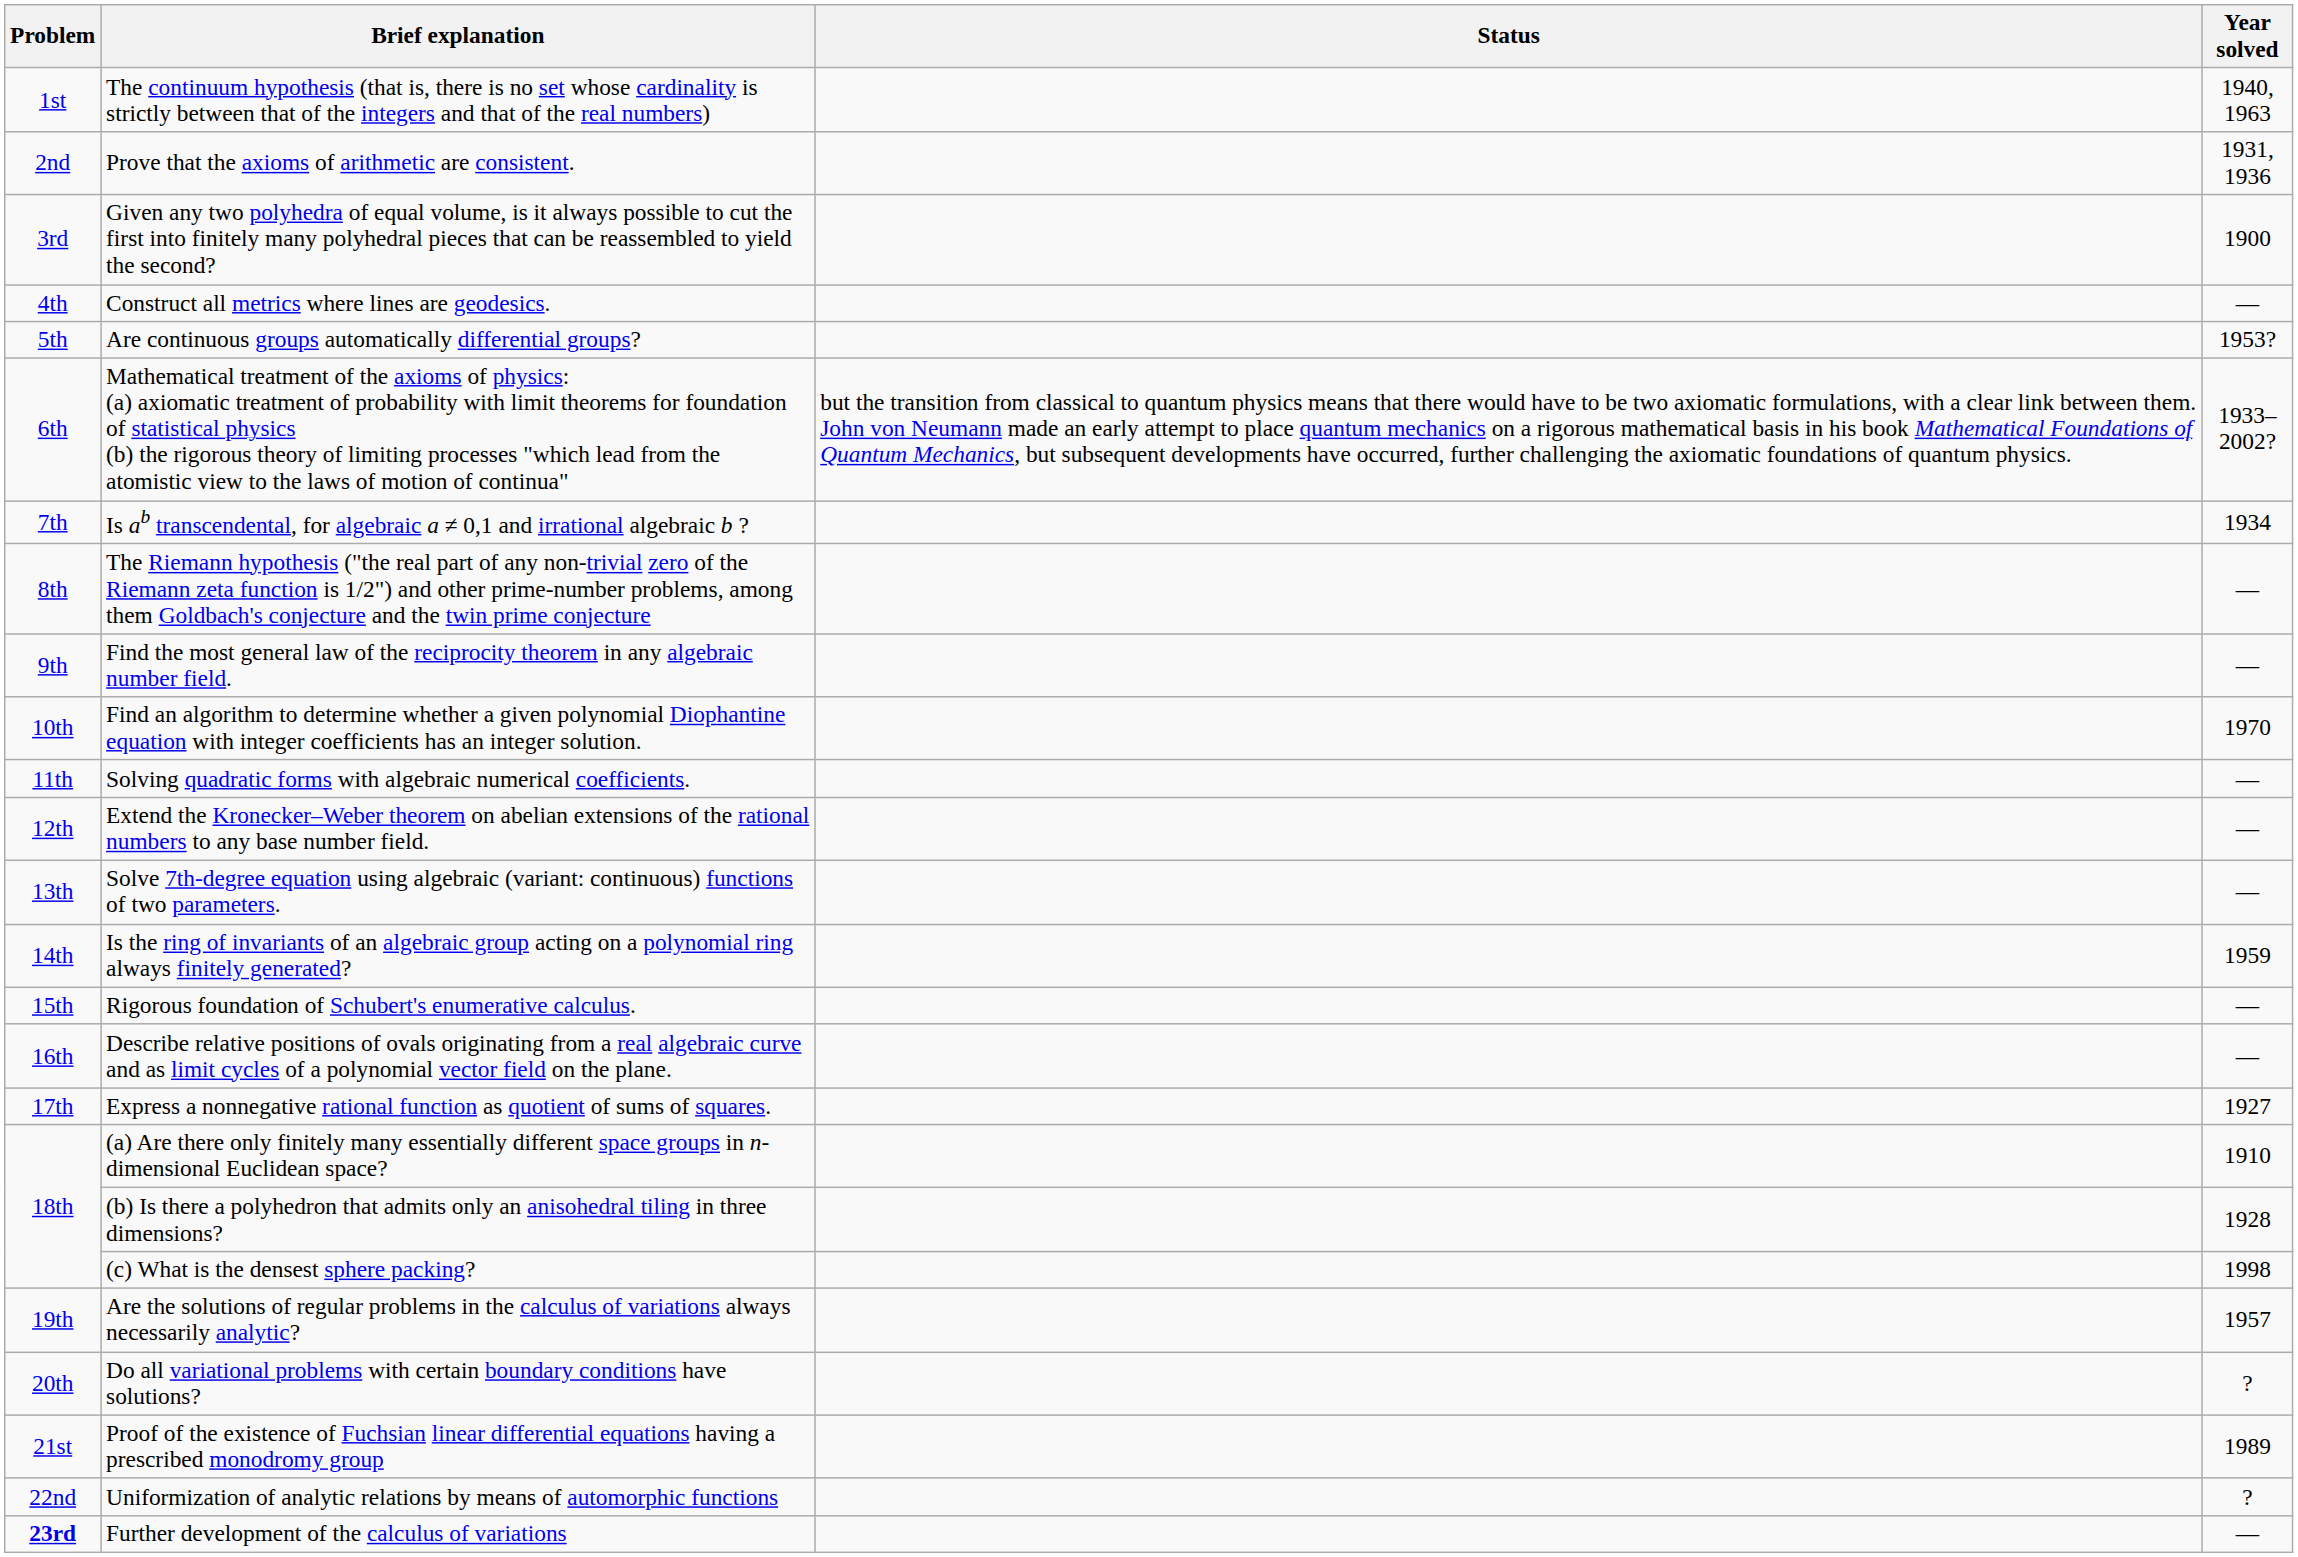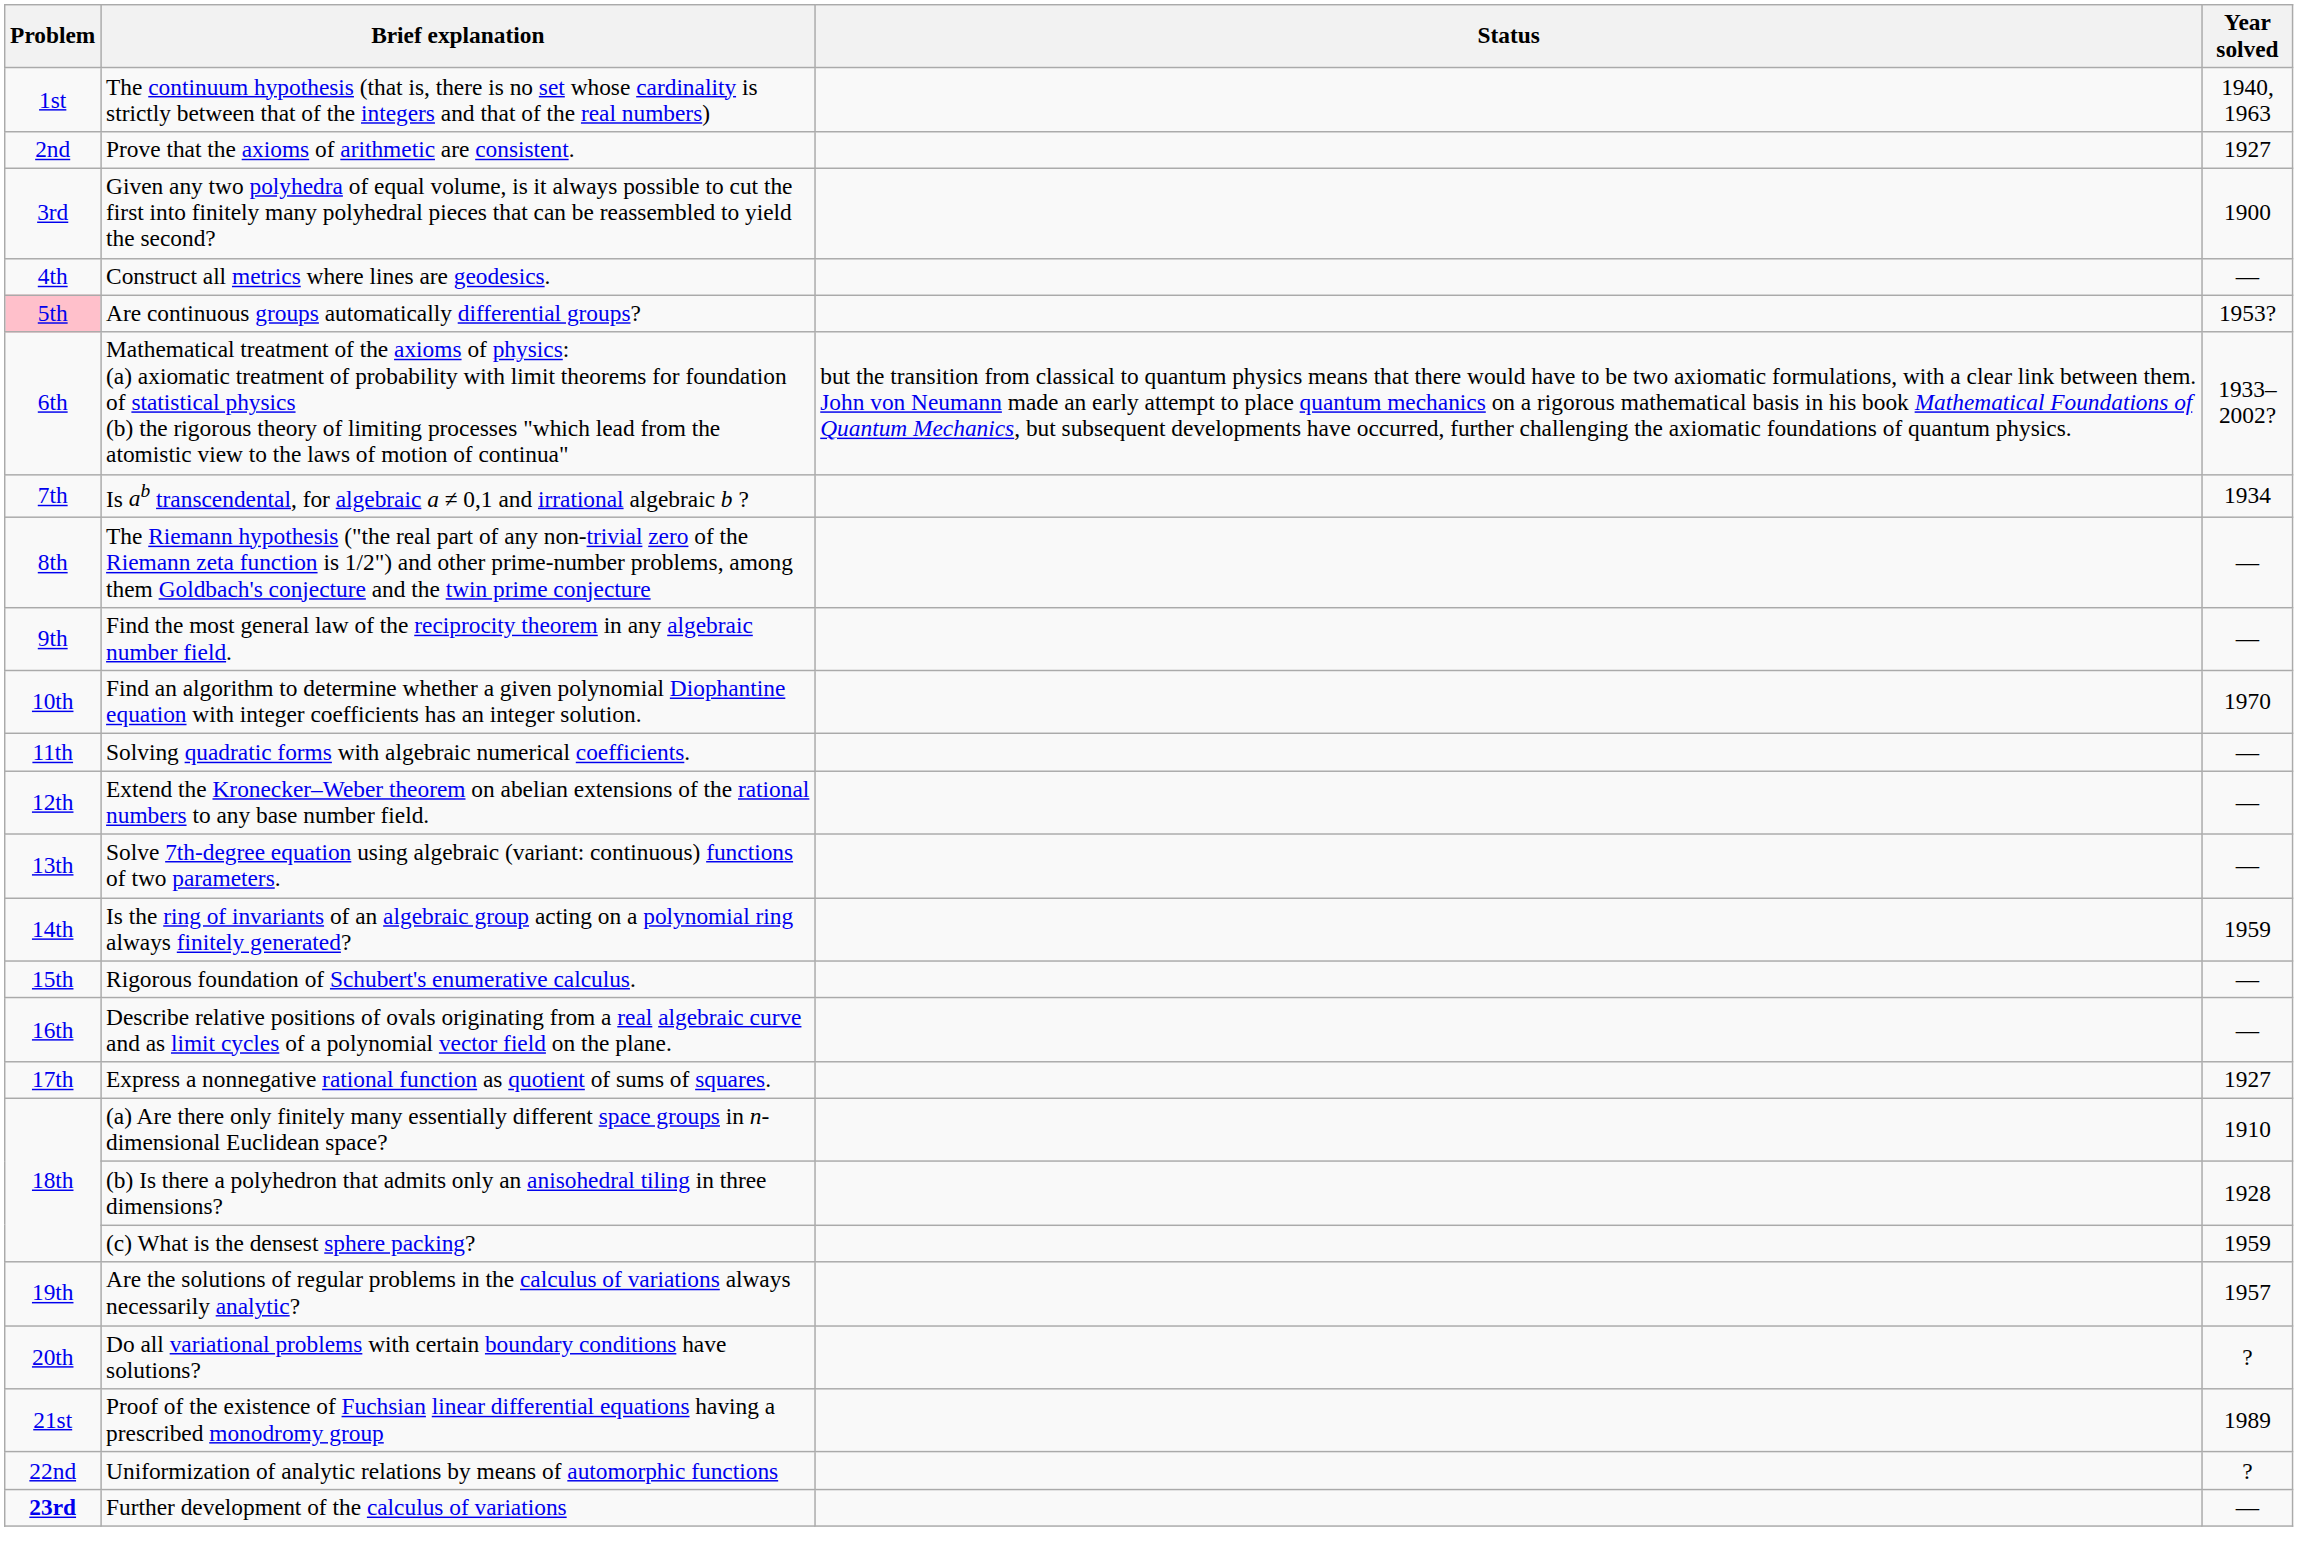 <table class="wikitable sortable">
 <tr>
 <th>Problem</th>
 <th class="unsortable">Brief explanation</th>
 <th>Status</th>
 <th>Year solved</th>
 </tr>
 <tr>
 <td style="text-align:center"><a href='#'>1st</a></td>
 <td>The <a href='#'>continuum hypothesis</a> (that is, there is no <a href='#'>set</a> whose <a href='#'>cardinality</a> is strictly between that of the <a href='#'>integers</a> and that of the <a href='#'>real numbers</a>)</td>
 <td></td>
 <td style="text-align:center">1940, 1963</td>
 </tr>
 <tr>
 <td style="text-align:center"><a href='#'>2nd</a></td>
 <td>Prove that the <a href='#'>axioms</a> of <a href='#'>arithmetic</a> are <a href='#'>consistent</a>.</td>
 <td></td>
-<td style="text-align:center">1931, 1936</td>
+<td style="text-align:center">1927</td>
 </tr>
 <tr>
 <td style="text-align:center"><a href='#'>3rd</a></td>
 <td>Given any two <a href='#'>polyhedra</a> of equal volume, is it always possible to cut the first into finitely many polyhedral pieces that can be reassembled to yield the second?</td>
 <td></td>
 <td style="text-align:center">1900</td>
 </tr>
 <tr>
 <td style="text-align:center"><a href='#'>4th</a></td>
 <td>Construct all <a href='#'>metrics</a> where lines are <a href='#'>geodesics</a>.</td>
 <td></td>
 <td style="text-align:center">—</td>
 </tr>
 <tr>
-<td style="text-align:center"><a href='#'>5th</a></td>
+<td style="background: pink; text-align:center"><a href='#'>5th</a></td>
 <td>Are continuous <a href='#'>groups</a> automatically <a href='#'>differential groups</a>?</td>
 <td></td>
 <td style="text-align:center">1953?</td>
 </tr>
 <tr>
 <td style="text-align:center"><a href='#'>6th</a></td>
 <td>Mathematical treatment of the <a href='#'>axioms</a> of <a href='#'>physics</a>:<br>(a) axiomatic treatment of probability with limit theorems for foundation of <a href='#'>statistical physics</a><br>(b) the rigorous theory of limiting processes "which lead from the atomistic view to the laws of motion of continua"</td>
 <td> but the transition from classical to quantum physics means that there would have to be two axiomatic formulations, with a clear link between them. <a href='#'>John von Neumann</a> made an early attempt to place <a href='#'>quantum mechanics</a> on a rigorous mathematical basis in his book <em><a href='#'>Mathematical Foundations of Quantum Mechanics</a></em>, but subsequent developments have occurred, further challenging the axiomatic foundations of quantum physics.</td>
 <td style="text-align:center">1933–2002?</td>
 </tr>
 <tr>
 <td style="text-align:center"><a href='#'>7th</a></td>
 <td>Is <em>a<sup>b</sup></em> <a href='#'>transcendental</a>, for <a href='#'>algebraic</a> <em>a</em> ≠ 0,1 and <a href='#'>irrational</a> algebraic <em>b</em> ?</td>
 <td></td>
 <td style="text-align:center">1934</td>
 </tr>
 <tr>
 <td style="text-align:center"><a href='#'>8th</a></td>
 <td>The <a href='#'>Riemann hypothesis</a> ("the real part of any non-<a href='#'>trivial</a> <a href='#'>zero</a> of the <a href='#'>Riemann zeta function</a> is 1/2") and other prime-number problems, among them <a href='#'>Goldbach's conjecture</a> and the <a href='#'>twin prime conjecture</a></td>
 <td></td>
 <td style="text-align:center">—</td>
 </tr>
 <tr>
 <td style="text-align:center"><a href='#'>9th</a></td>
 <td>Find the most general law of the <a href='#'>reciprocity theorem</a> in any <a href='#'>algebraic</a> <a href='#'>number field</a>.</td>
 <td></td>
 <td style="text-align:center">—</td>
 </tr>
 <tr>
 <td style="text-align:center"><a href='#'>10th</a></td>
 <td>Find an algorithm to determine whether a given polynomial <a href='#'>Diophantine equation</a> with integer coefficients has an integer solution.</td>
 <td></td>
 <td style="text-align:center">1970</td>
 </tr>
 <tr>
 <td style="text-align:center"><a href='#'>11th</a></td>
 <td>Solving <a href='#'>quadratic forms</a> with algebraic numerical <a href='#'>coefficients</a>.</td>
 <td></td>
 <td style="text-align:center">—</td>
 </tr>
 <tr>
 <td style="text-align:center"><a href='#'>12th</a></td>
 <td>Extend the <a href='#'>Kronecker–Weber theorem</a> on abelian extensions of the <a href='#'>rational numbers</a> to any base number field.</td>
 <td></td>
 <td style="text-align:center">—</td>
 </tr>
 <tr>
 <td style="text-align:center"><a href='#'>13th</a></td>
 <td>Solve <a href='#'>7th-degree equation</a> using algebraic (variant: continuous) <a href='#'>functions</a> of two <a href='#'>parameters</a>.</td>
 <td></td>
 <td style="text-align:center">—</td>
 </tr>
 <tr>
 <td style="text-align:center"><a href='#'>14th</a></td>
 <td>Is the <a href='#'>ring of invariants</a> of an <a href='#'>algebraic group</a> acting on a <a href='#'>polynomial ring</a> always <a href='#'>finitely generated</a>?</td>
 <td></td>
 <td style="text-align:center">1959</td>
 </tr>
 <tr>
 <td style="text-align:center"><a href='#'>15th</a></td>
 <td>Rigorous foundation of <a href='#'>Schubert's enumerative calculus</a>.</td>
 <td></td>
 <td style="text-align:center">—</td>
 </tr>
 <tr>
 <td style="text-align:center"><a href='#'>16th</a></td>
 <td>Describe relative positions of ovals originating from a <a href='#'>real</a> <a href='#'>algebraic curve</a> and as <a href='#'>limit cycles</a> of a polynomial <a href='#'>vector field</a> on the plane.</td>
 <td></td>
 <td style="text-align:center">—</td>
 </tr>
 <tr>
 <td style="text-align:center"><a href='#'>17th</a></td>
 <td>Express a nonnegative <a href='#'>rational function</a> as <a href='#'>quotient</a> of sums of <a href='#'>squares</a>.</td>
 <td></td>
 <td style="text-align:center">1927</td>
 </tr>
 <tr>
 <td rowspan=3 style="text-align:center"><a href='#'>18th</a></td>
 <td>(a) Are there only finitely many essentially different <a href='#'>space groups</a> in <em>n</em>-dimensional Euclidean space?</td>
 <td></td>
 <td style="text-align:center">1910</td>
 </tr>
 <tr>
 <td>(b) Is there a polyhedron that admits only an <a href='#'>anisohedral tiling</a> in three dimensions?</td>
 <td></td>
 <td style="text-align:center">1928</td>
 </tr>
 <tr>
 <td>(c) What is the densest <a href='#'>sphere packing</a>?</td>
 <td></td>
-<td style="text-align:center">1998</td>
+<td style="text-align:center">1959</td>
 </tr>
 <tr>
 <td style="text-align:center"><a href='#'>19th</a></td>
 <td>Are the solutions of regular problems in the <a href='#'>calculus of variations</a> always necessarily <a href='#'>analytic</a>?</td>
 <td></td>
 <td style="text-align:center">1957</td>
 </tr>
 <tr>
 <td style="text-align:center"><a href='#'>20th</a></td>
 <td>Do all <a href='#'>variational problems</a> with certain <a href='#'>boundary conditions</a> have solutions?</td>
 <td></td>
 <td style="text-align:center">?</td>
 </tr>
 <tr>
 <td style="text-align:center"><a href='#'>21st</a></td>
 <td>Proof of the existence of <a href='#'>Fuchsian</a> <a href='#'>linear differential equations</a> having a prescribed <a href='#'>monodromy group</a></td>
 <td></td>
 <td style="text-align:center">1989</td>
 </tr>
 <tr>
 <td style="text-align:center"><a href='#'>22nd</a></td>
 <td>Uniformization of analytic relations by means of <a href='#'>automorphic functions</a></td>
 <td></td>
 <td style="text-align:center">?</td>
 </tr>
 <tr>
 <td style="text-align:center"><strong><a href='#'>23rd</a></strong></td>
 <td>Further development of the <a href='#'>calculus of variations</a></td>
 <td></td>
 <td style="text-align:center">—</td>
 </tr>
 </table>
